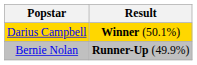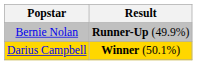 <table class="wikitable">
 <tr>
 <th>Popstar</th>
 <th>Result</th>
 </tr>
 <tr>
+<td style="background:silver; text-align:center"><a href='#'>Bernie Nolan</a></td>
+<td style="background:silver; text-align:center"><strong>Runner-Up</strong> (49.9%)</td>
+</tr>
+<tr>
 <td style="background:gold; text-align:center"><a href='#'>Darius Campbell</a></td>
 <td style="background:gold; text-align:center"><strong>Winner</strong> (50.1%)</td>
 </tr>
-<tr>
-<td style="background:silver; text-align:center"><a href='#'>Bernie Nolan</a></td>
-<td style="background:silver; text-align:center"><strong>Runner-Up</strong> (49.9%)</td>
-</tr>
 </table>
